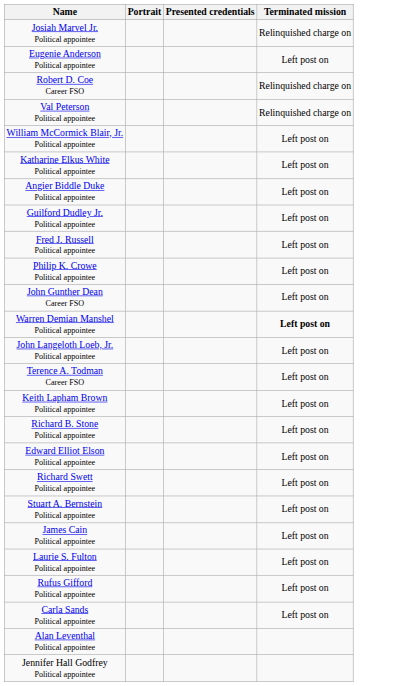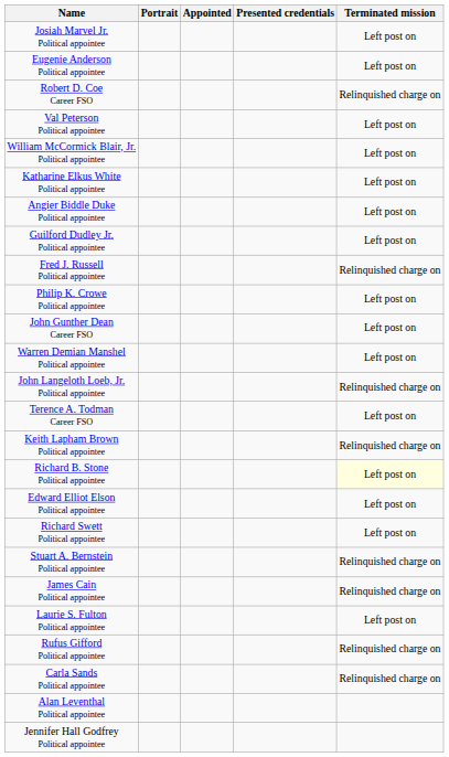 <table class = "wikitable" | style = "text-align:center;">
 <tr>
 <th>Name</th>
 <th>Portrait</th>
+<th>Appointed</th>
 <th>Presented credentials</th>
 <th class = date>Terminated mission</th>
 </tr>
 <tr>
 <td><a href='#'>Josiah Marvel Jr.</a><br><small>Political appointee</small></td>
 <td></td>
 <td></td>
-<td>Relinquished charge on </td>
+<td></td>
+<td>Left post on </td>
 </tr>
 <tr>
 <td><a href='#'>Eugenie Anderson</a><br><small>Political appointee</small></td>
+<td></td>
 <td></td>
 <td></td>
 <td>Left post on </td>
 </tr>
 <tr>
 <td><a href='#'>Robert D. Coe</a><br><small>Career FSO</small></td>
 <td></td>
 <td></td>
+<td></td>
 <td>Relinquished charge on </td>
 </tr>
 <tr>
 <td><a href='#'>Val Peterson</a><br><small>Political appointee</small></td>
 <td></td>
 <td></td>
-<td>Relinquished charge on </td>
+<td></td>
+<td>Left post on </td>
 </tr>
 <tr>
 <td><a href='#'>William McCormick Blair, Jr.</a><br><small>Political appointee</small></td>
+<td></td>
 <td></td>
 <td></td>
 <td>Left post on </td>
 </tr>
 <tr>
 <td><a href='#'>Katharine Elkus White</a><br><small>Political appointee</small></td>
 <td></td>
 <td></td>
+<td></td>
 <td>Left post on </td>
 </tr>
 <tr>
 <td><a href='#'>Angier Biddle Duke</a><br><small>Political appointee</small></td>
+<td></td>
 <td></td>
 <td></td>
 <td>Left post on </td>
 </tr>
 <tr>
 <td><a href='#'>Guilford Dudley Jr.</a><br><small>Political appointee</small></td>
 <td></td>
 <td></td>
+<td></td>
 <td>Left post on </td>
 </tr>
 <tr>
 <td><a href='#'>Fred J. Russell</a><br><small>Political appointee</small></td>
 <td></td>
 <td></td>
-<td>Left post on </td>
+<td></td>
+<td>Relinquished charge on </td>
 </tr>
 <tr>
 <td><a href='#'>Philip K. Crowe</a><br><small>Political appointee</small></td>
+<td></td>
 <td></td>
 <td></td>
 <td>Left post on </td>
 </tr>
 <tr>
 <td><a href='#'>John Gunther Dean</a><br><small>Career FSO</small></td>
 <td></td>
 <td></td>
+<td></td>
 <td>Left post on </td>
 </tr>
 <tr>
 <td><a href='#'>Warren Demian Manshel</a><br><small>Political appointee</small></td>
 <td></td>
 <td></td>
-<td><strong>Left post on </strong></td>
+<td></td>
+<td>Left post on </td>
 </tr>
 <tr>
 <td><a href='#'>John Langeloth Loeb, Jr.</a><br><small>Political appointee</small></td>
 <td></td>
 <td></td>
-<td>Left post on </td>
+<td></td>
+<td>Relinquished charge on </td>
 </tr>
 <tr>
 <td><a href='#'>Terence A. Todman</a><br><small>Career FSO</small></td>
+<td></td>
 <td></td>
 <td></td>
 <td>Left post on </td>
 </tr>
 <tr>
 <td><a href='#'>Keith Lapham Brown</a><br><small>Political appointee</small></td>
 <td></td>
 <td></td>
-<td>Left post on </td>
+<td></td>
+<td>Relinquished charge on </td>
 </tr>
 <tr>
 <td><a href='#'>Richard B. Stone</a><br><small>Political appointee</small></td>
 <td></td>
 <td></td>
-<td>Left post on </td>
+<td></td>
+<td style="background: lightyellow;">Left post on </td>
 </tr>
 <tr>
 <td><a href='#'>Edward Elliot Elson</a><br><small>Political appointee</small></td>
+<td></td>
 <td></td>
 <td></td>
 <td>Left post on </td>
 </tr>
 <tr>
 <td><a href='#'>Richard Swett</a><br><small>Political appointee</small></td>
 <td></td>
 <td></td>
+<td></td>
 <td>Left post on </td>
 </tr>
 <tr>
 <td><a href='#'>Stuart A. Bernstein</a><br><small>Political appointee</small></td>
 <td></td>
 <td></td>
-<td>Left post on </td>
+<td></td>
+<td>Relinquished charge on </td>
 </tr>
 <tr>
 <td><a href='#'>James Cain</a><br><small>Political appointee</small></td>
 <td></td>
 <td></td>
-<td>Left post on </td>
+<td></td>
+<td>Relinquished charge on </td>
 </tr>
 <tr>
 <td><a href='#'>Laurie S. Fulton</a><br><small>Political appointee</small></td>
+<td></td>
 <td></td>
 <td></td>
 <td>Left post on </td>
 </tr>
 <tr>
 <td><a href='#'>Rufus Gifford</a><br><small>Political appointee</small></td>
 <td></td>
 <td></td>
-<td>Left post on </td>
+<td></td>
+<td>Relinquished charge on </td>
 </tr>
 <tr>
 <td><a href='#'>Carla Sands</a><br><small>Political appointee</small></td>
 <td></td>
 <td></td>
-<td>Left post on </td>
+<td></td>
+<td>Relinquished charge on </td>
 </tr>
 <tr>
 <td><a href='#'>Alan Leventhal</a><br><small>Political appointee</small></td>
+<td></td>
 <td></td>
 <td></td>
 <td></td>
 </tr>
 <tr>
 <td>Jennifer Hall Godfrey <br><small>Political appointee</small></td>
 <td></td>
 <td></td>
 <td></td>
+<td></td>
 </tr>
 </table>
